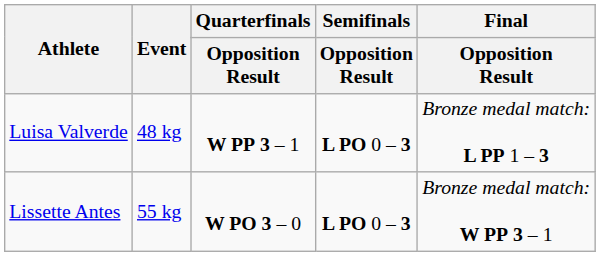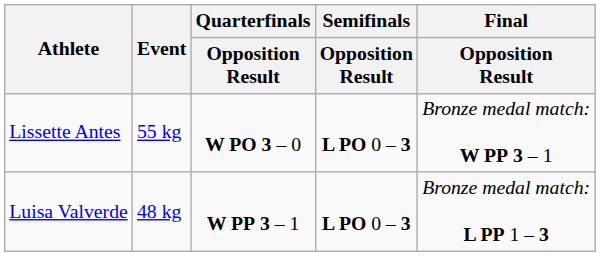 <table class="wikitable" border="1" style="font-size:90%">
 <tr>
 <th rowspan=2>Athlete</th>
 <th rowspan=2>Event</th>
 <th>Quarterfinals</th>
 <th>Semifinals</th>
 <th>Final</th>
 </tr>
 <tr>
 <th>Opposition<br>Result</th>
 <th>Opposition<br>Result</th>
 <th>Opposition<br>Result</th>
 </tr>
 <tr>
+<td><a href='#'>Lissette Antes</a></td>
+<td><a href='#'>55 kg</a></td>
+<td align=center><br><strong>W PO</strong> <strong>3</strong> – 0</td>
+<td align=center><br><strong>L PO</strong> 0 – <strong>3</strong></td>
+<td align=center><em>Bronze medal match:</em><br><br><strong>W PP</strong> <strong>3</strong> – 1<br></td>
+</tr>
+<tr>
 <td><a href='#'>Luisa Valverde</a></td>
 <td><a href='#'>48 kg</a></td>
 <td align=center><br><strong>W PP</strong> <strong>3</strong> – 1</td>
 <td align=center><br><strong>L PO</strong> 0 – <strong>3</strong></td>
 <td align=center><em>Bronze medal match:</em><br><br><strong>L PP</strong> 1 – <strong>3</strong></td>
 </tr>
-<tr>
-<td><a href='#'>Lissette Antes</a></td>
-<td><a href='#'>55 kg</a></td>
-<td align=center><br><strong>W PO</strong> <strong>3</strong> – 0</td>
-<td align=center><br><strong>L PO</strong> 0 – <strong>3</strong></td>
-<td align=center><em>Bronze medal match:</em><br><br><strong>W PP</strong> <strong>3</strong> – 1<br></td>
-</tr>
 </table>
